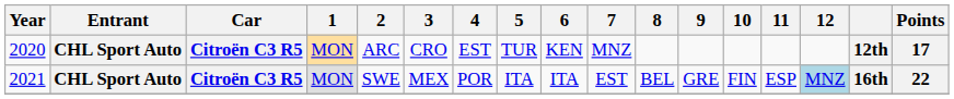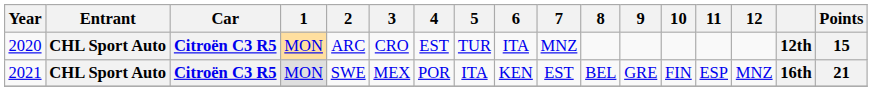 <table class="wikitable" style="text-align:center; font-size:90%">
 <tr>
 <th>Year</th>
 <th>Entrant</th>
 <th>Car</th>
 <th>1</th>
 <th>2</th>
 <th>3</th>
 <th>4</th>
 <th>5</th>
 <th>6</th>
 <th>7</th>
 <th>8</th>
 <th>9</th>
 <th>10</th>
 <th>11</th>
 <th>12</th>
 <th></th>
 <th>Points</th>
 </tr>
 <tr>
 <td><a href='#'>2020</a></td>
 <th>CHL Sport Auto</th>
 <th><a href='#'>Citroën C3 R5</a></th>
 <td style="background:#FFDF9F;"><a href='#'>MON</a><br></td>
 <td><a href='#'>ARC</a></td>
 <td><a href='#'>CRO</a></td>
 <td><a href='#'>EST</a></td>
 <td><a href='#'>TUR</a></td>
-<td><a href='#'>KEN</a></td>
+<td><a href='#'>ITA</a></td>
 <td><a href='#'>MNZ</a></td>
 <td></td>
 <td></td>
 <td></td>
 <td></td>
 <td></td>
 <th>12th</th>
-<th>17</th>
+<th>15</th>
 </tr>
 <tr>
 <td><a href='#'>2021</a></td>
 <th>CHL Sport Auto</th>
 <th><a href='#'>Citroën C3 R5</a></th>
 <td style="background:#DFDFDF;"><a href='#'>MON</a><br></td>
 <td><a href='#'>SWE</a></td>
 <td><a href='#'>MEX</a></td>
 <td><a href='#'>POR</a></td>
 <td><a href='#'>ITA</a></td>
-<td><a href='#'>ITA</a></td>
+<td><a href='#'>KEN</a></td>
 <td><a href='#'>EST</a></td>
 <td><a href='#'>BEL</a></td>
 <td><a href='#'>GRE</a></td>
 <td><a href='#'>FIN</a></td>
 <td><a href='#'>ESP</a></td>
-<td style="background: lightblue;"><a href='#'>MNZ</a></td>
+<td><a href='#'>MNZ</a></td>
 <th>16th</th>
-<th>22</th>
+<th>21</th>
 </tr>
 <tr>
 </tr>
 </table>
